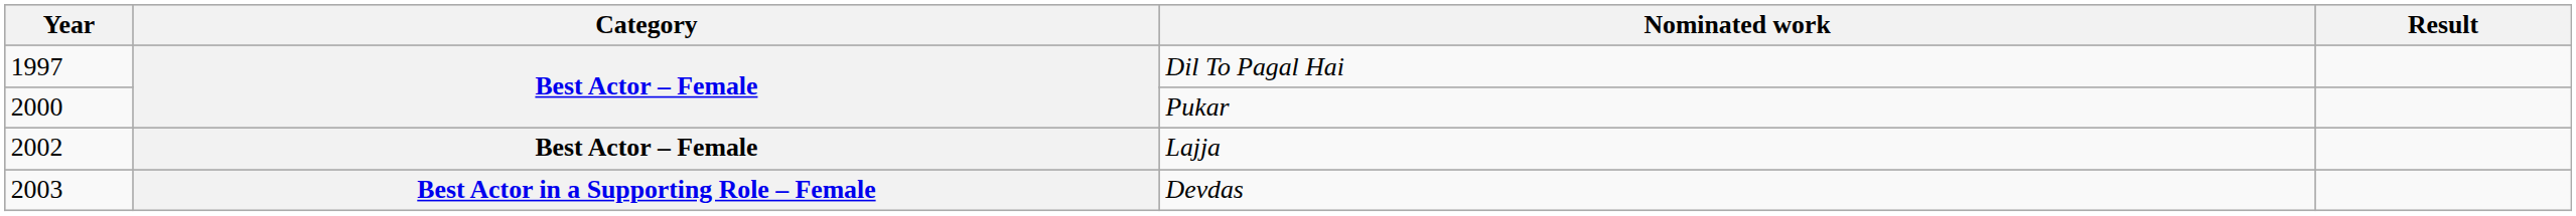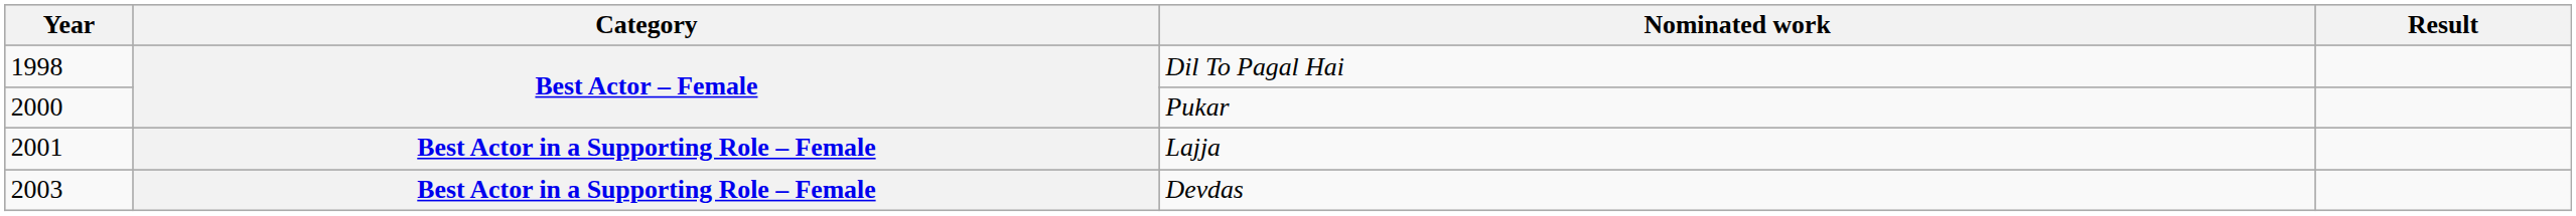 <table class="wikitable sortable plainrowheaders" style="width:100%;">
 <tr>
 <th scope="col" style="width:5%;">Year</th>
 <th scope="col" style="width:40%;">Category</th>
 <th scope="col" style="width:45%;">Nominated work</th>
 <th scope="col" style="width:10%;">Result</th>
 </tr>
 <tr>
-<td>1997</td>
+<td>1998</td>
 <th scope="row" rowspan="2"><a href='#'>Best Actor – Female</a></th>
 <td><em>Dil To Pagal Hai</em></td>
 <td></td>
 </tr>
 <tr>
 <td>2000</td>
 <td><em>Pukar</em></td>
 <td></td>
 </tr>
 <tr>
-<td>2002</td>
-<th scope="row">Best Actor – Female</th>
+<td>2001</td>
+<th scope="row"><a href='#'>Best Actor in a Supporting Role – Female</a></th>
 <td><em>Lajja</em></td>
 <td></td>
 </tr>
 <tr>
 <td>2003</td>
 <th scope="row"><a href='#'>Best Actor in a Supporting Role – Female</a></th>
 <td><em>Devdas</em></td>
 <td></td>
 </tr>
 </table>
